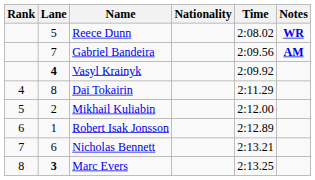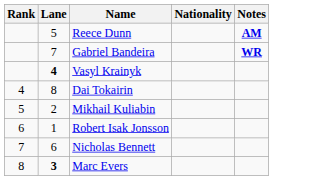 <table class="wikitable sortable" style="text-align:center">
 <tr>
 <th>Rank</th>
 <th>Lane</th>
 <th>Name</th>
 <th>Nationality</th>
-<th>Time</th>
 <th>Notes</th>
 </tr>
 <tr>
 <td></td>
 <td>5</td>
 <td align=left><a href='#'>Reece Dunn</a></td>
 <td align=left></td>
-<td>2:08.02</td>
-<td><strong><a href='#'>WR</a></strong></td>
+<td><strong><a href='#'>AM</a></strong></td>
 </tr>
 <tr>
 <td></td>
 <td>7</td>
 <td align=left><a href='#'>Gabriel Bandeira</a></td>
 <td align=left></td>
-<td>2:09.56</td>
-<td><strong><a href='#'>AM</a></strong></td>
+<td><strong><a href='#'>WR</a></strong></td>
 </tr>
 <tr>
 <td></td>
 <td><strong>4</strong></td>
 <td align=left><a href='#'>Vasyl Krainyk</a></td>
 <td align=left></td>
-<td>2:09.92</td>
 <td></td>
 </tr>
 <tr>
 <td>4</td>
 <td>8</td>
 <td align=left><a href='#'>Dai Tokairin</a></td>
 <td align=left></td>
-<td>2:11.29</td>
 <td></td>
 </tr>
 <tr>
 <td>5</td>
 <td>2</td>
 <td align=left><a href='#'>Mikhail Kuliabin</a></td>
 <td align=left></td>
-<td>2:12.00</td>
 <td></td>
 </tr>
 <tr>
 <td>6</td>
 <td>1</td>
 <td align=left><a href='#'>Robert Isak Jonsson</a></td>
 <td align=left></td>
-<td>2:12.89</td>
 <td></td>
 </tr>
 <tr>
 <td>7</td>
 <td>6</td>
 <td align=left><a href='#'>Nicholas Bennett</a></td>
 <td align=left></td>
-<td>2:13.21</td>
 <td></td>
 </tr>
 <tr>
 <td>8</td>
 <td><strong>3</strong></td>
 <td align=left><a href='#'>Marc Evers</a></td>
 <td align=left></td>
-<td>2:13.25</td>
 <td></td>
 </tr>
 </table>
